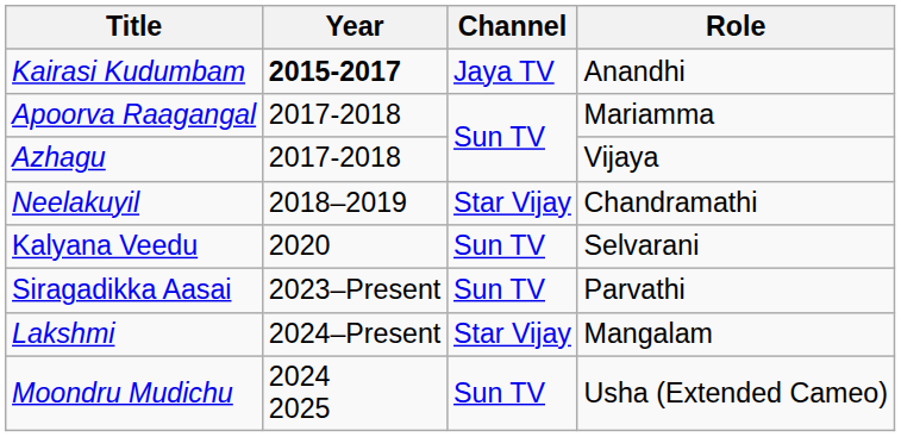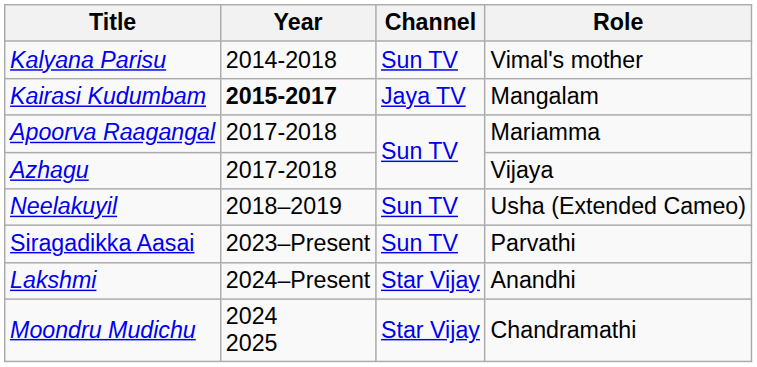 <table class="wikitable sortable">
 <tr>
 <th>Title</th>
 <th>Year</th>
 <th>Channel</th>
 <th class="unsortable">Role</th>
 </tr>
 <tr>
+<td><em><a href='#'>Kalyana Parisu</a></em></td>
+<td>2014-2018</td>
+<td><a href='#'>Sun TV</a></td>
+<td>Vimal's mother</td>
+</tr>
+<tr>
 <td><em><a href='#'>Kairasi Kudumbam</a></em></td>
 <td><strong>2015-2017</strong></td>
 <td><a href='#'>Jaya TV</a></td>
-<td>Anandhi</td>
+<td>Mangalam</td>
 </tr>
 <tr>
 <td><em><a href='#'>Apoorva Raagangal</a></em></td>
 <td>2017-2018</td>
 <td rowspan=2><a href='#'>Sun TV</a></td>
 <td>Mariamma</td>
 </tr>
 <tr>
 <td><em><a href='#'>Azhagu</a></em></td>
 <td>2017-2018</td>
 <td>Vijaya</td>
 </tr>
 <tr>
 <td><em><a href='#'>Neelakuyil</a></em></td>
 <td>2018–2019</td>
-<td><a href='#'>Star Vijay</a></td>
-<td>Chandramathi</td>
-</tr>
-<tr>
-<td><a href='#'>Kalyana Veedu</a></td>
-<td>2020</td>
 <td><a href='#'>Sun TV</a></td>
-<td>Selvarani</td>
+<td>Usha (Extended Cameo)</td>
 </tr>
 <tr>
 <td><a href='#'>Siragadikka Aasai</a></td>
 <td>2023–Present</td>
 <td><a href='#'>Sun TV</a></td>
 <td>Parvathi</td>
 </tr>
 <tr>
 <td><a href='#'><em>Lakshmi</em></a></td>
 <td>2024–Present</td>
 <td><a href='#'>Star Vijay</a></td>
-<td>Mangalam</td>
+<td>Anandhi</td>
 </tr>
 <tr>
 <td><a href='#'><em>Moondru Mudichu</em></a></td>
 <td>2024 <br> 2025</td>
-<td><a href='#'>Sun TV</a></td>
-<td>Usha (Extended Cameo)</td>
+<td><a href='#'>Star Vijay</a></td>
+<td>Chandramathi</td>
 </tr>
 </table>
